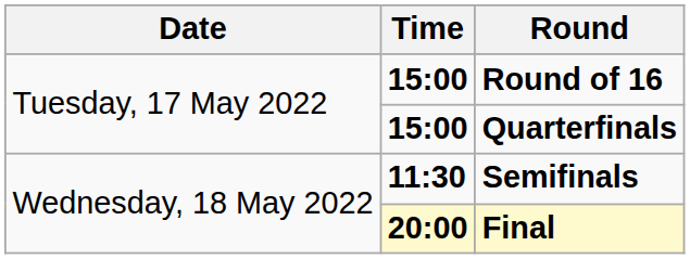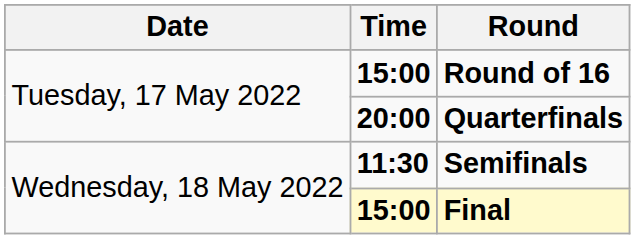 <table class="wikitable">
 <tr>
 <th>Date</th>
 <th>Time</th>
 <th>Round</th>
 </tr>
 <tr>
 <td rowspan="2">Tuesday, 17 May 2022</td>
 <td><strong>15:00</strong></td>
 <td><strong>Round of 16</strong></td>
 </tr>
 <tr>
-<td><strong>15:00</strong></td>
+<td><strong>20:00</strong></td>
 <td><strong>Quarterfinals</strong></td>
 </tr>
 <tr>
 <td rowspan="2">Wednesday, 18 May 2022</td>
 <td><strong>11:30</strong></td>
 <td><strong>Semifinals</strong></td>
 </tr>
 <tr style="background:lemonchiffon;">
-<td><strong>20:00</strong></td>
+<td><strong>15:00</strong></td>
 <td><strong>Final</strong></td>
 </tr>
 </table>
